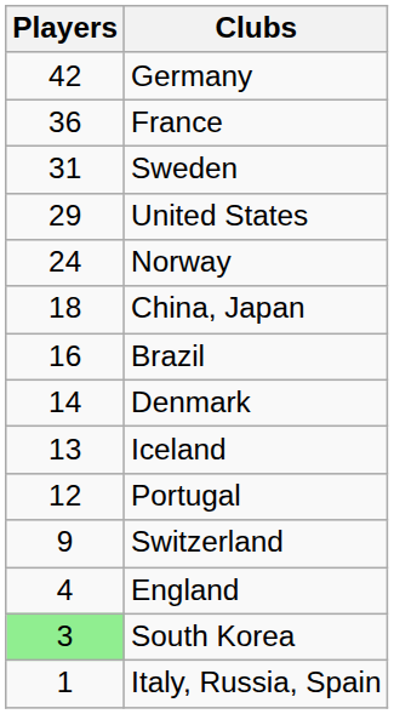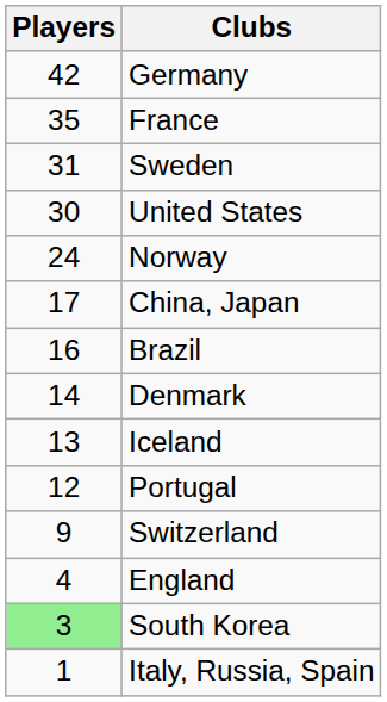 <table class="wikitable">
 <tr>
 <th>Players</th>
 <th>Clubs</th>
 </tr>
 <tr>
 <td align="center">42</td>
 <td> Germany</td>
 </tr>
 <tr>
-<td align="center">36</td>
+<td align="center">35</td>
 <td> France</td>
 </tr>
 <tr>
 <td align="center">31</td>
 <td> Sweden</td>
 </tr>
 <tr>
-<td align="center">29</td>
+<td align="center">30</td>
 <td> United States</td>
 </tr>
 <tr>
 <td align="center">24</td>
 <td> Norway</td>
 </tr>
 <tr>
-<td align="center">18</td>
+<td align="center">17</td>
 <td> China,  Japan</td>
 </tr>
 <tr>
 <td align="center">16</td>
 <td> Brazil</td>
 </tr>
 <tr>
 <td align="center">14</td>
 <td> Denmark</td>
 </tr>
 <tr>
 <td align="center">13</td>
 <td> Iceland</td>
 </tr>
 <tr>
 <td align="center">12</td>
 <td> Portugal</td>
 </tr>
 <tr>
 <td align="center">9</td>
 <td> Switzerland</td>
 </tr>
 <tr>
 <td align="center">4</td>
 <td> England</td>
 </tr>
 <tr>
 <td align="center" style="background: lightgreen;">3</td>
 <td> South Korea</td>
 </tr>
 <tr>
 <td align="center">1</td>
 <td> Italy,  Russia,  Spain</td>
 </tr>
 </table>
